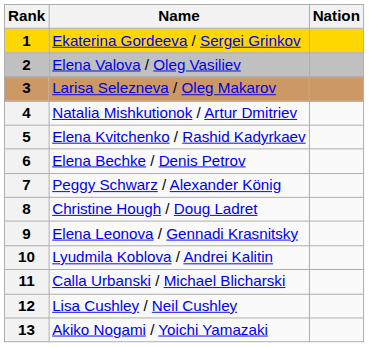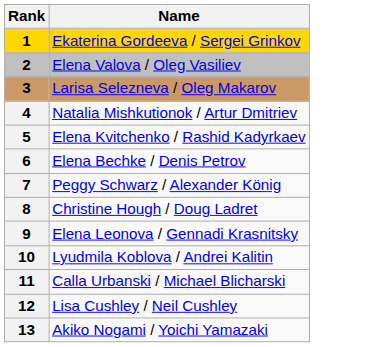 <table class="wikitable">
 <tr>
 <th>Rank</th>
 <th>Name</th>
-<th>Nation</th>
 </tr>
 <tr bgcolor="gold">
 <td align="center"><strong>1</strong></td>
 <td><a href='#'>Ekaterina Gordeeva</a> / <a href='#'>Sergei Grinkov</a></td>
-<td></td>
 </tr>
 <tr bgcolor="silver">
 <td align="center"><strong>2</strong></td>
 <td><a href='#'>Elena Valova</a> / <a href='#'>Oleg Vasiliev</a></td>
-<td></td>
 </tr>
 <tr bgcolor="cc9966">
 <td align="center"><strong>3</strong></td>
 <td><a href='#'>Larisa Selezneva</a> / <a href='#'>Oleg Makarov</a></td>
-<td></td>
 </tr>
 <tr>
 <th>4</th>
 <td><a href='#'>Natalia Mishkutionok</a> / <a href='#'>Artur Dmitriev</a></td>
-<td></td>
 </tr>
 <tr>
 <th>5</th>
 <td><a href='#'>Elena Kvitchenko</a> / <a href='#'>Rashid Kadyrkaev</a></td>
-<td></td>
 </tr>
 <tr>
 <th>6</th>
 <td><a href='#'>Elena Bechke</a> / <a href='#'>Denis Petrov</a></td>
-<td></td>
 </tr>
 <tr>
 <th>7</th>
 <td><a href='#'>Peggy Schwarz</a> / <a href='#'>Alexander König</a></td>
-<td></td>
 </tr>
 <tr>
 <th>8</th>
 <td><a href='#'>Christine Hough</a> / <a href='#'>Doug Ladret</a></td>
-<td></td>
 </tr>
 <tr>
 <th>9</th>
 <td><a href='#'>Elena Leonova</a> / <a href='#'>Gennadi Krasnitsky</a></td>
-<td></td>
 </tr>
 <tr>
 <th>10</th>
 <td><a href='#'>Lyudmila Koblova</a> / <a href='#'>Andrei Kalitin</a></td>
-<td></td>
 </tr>
 <tr>
 <th>11</th>
 <td><a href='#'>Calla Urbanski</a> / <a href='#'>Michael Blicharski</a></td>
-<td></td>
 </tr>
 <tr>
 <th>12</th>
 <td><a href='#'>Lisa Cushley</a> / <a href='#'>Neil Cushley</a></td>
-<td></td>
 </tr>
 <tr>
 <th>13</th>
 <td><a href='#'>Akiko Nogami</a> / <a href='#'>Yoichi Yamazaki</a></td>
-<td></td>
 </tr>
 </table>
